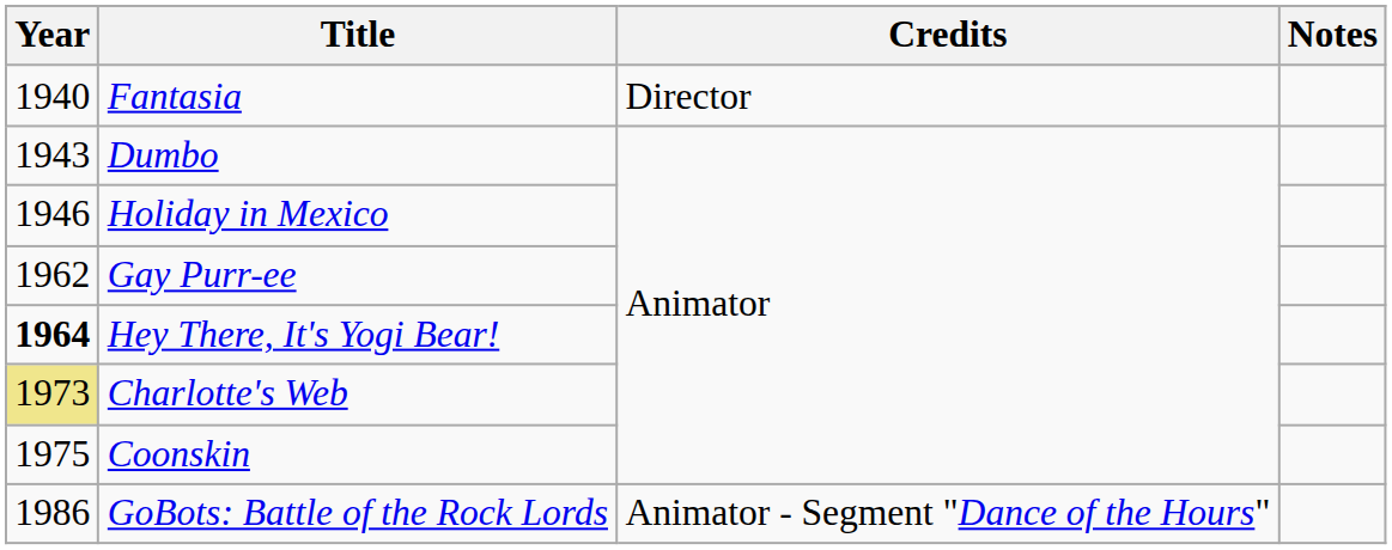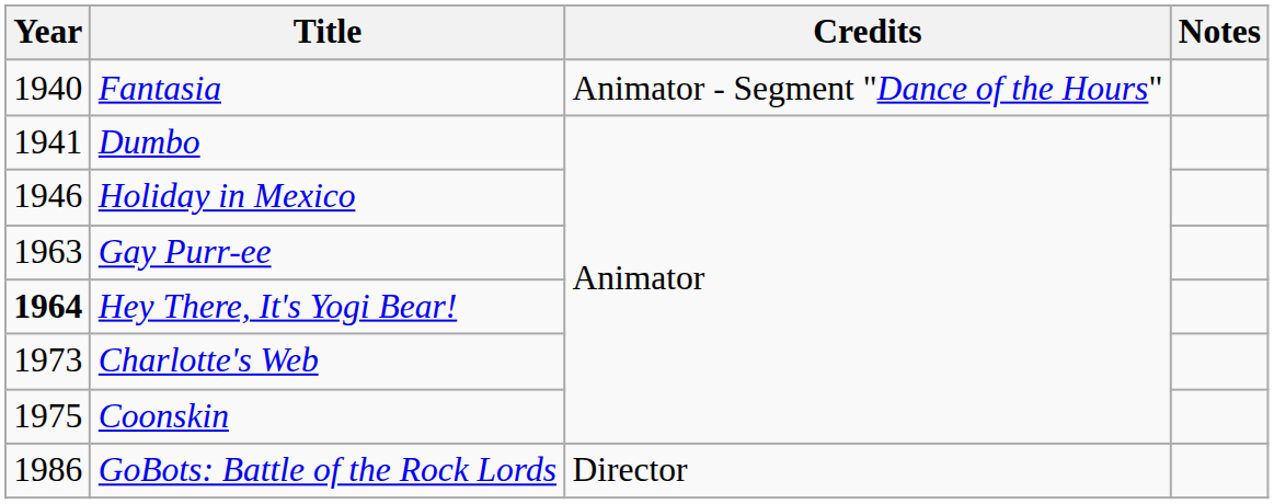 <table class="wikitable sortable">
 <tr>
 <th>Year</th>
 <th>Title</th>
 <th>Credits</th>
 <th>Notes</th>
 </tr>
 <tr>
 <td>1940</td>
 <td><em><a href='#'>Fantasia</a></em></td>
-<td>Director</td>
+<td>Animator - Segment "<em><a href='#'>Dance of the Hours</a></em>"</td>
 <td></td>
 </tr>
 <tr>
-<td>1943</td>
+<td>1941</td>
 <td><em><a href='#'>Dumbo</a></em></td>
 <td rowspan="6">Animator</td>
 <td></td>
 </tr>
 <tr>
 <td>1946</td>
 <td><em><a href='#'>Holiday in Mexico</a></em></td>
 <td></td>
 </tr>
 <tr>
-<td>1962</td>
+<td>1963</td>
 <td><em><a href='#'>Gay Purr-ee</a></em></td>
 <td></td>
 </tr>
 <tr>
 <td><strong>1964</strong></td>
 <td><em><a href='#'>Hey There, It's Yogi Bear!</a></em></td>
 <td></td>
 </tr>
 <tr>
-<td style="background: khaki;">1973</td>
+<td>1973</td>
 <td><em><a href='#'>Charlotte's Web</a></em></td>
 <td></td>
 </tr>
 <tr>
 <td>1975</td>
 <td><em><a href='#'>Coonskin</a></em></td>
 <td></td>
 </tr>
 <tr>
 <td>1986</td>
 <td><em><a href='#'>GoBots: Battle of the Rock Lords</a></em></td>
-<td>Animator - Segment "<em><a href='#'>Dance of the Hours</a></em>"</td>
+<td>Director</td>
 <td></td>
 </tr>
 </table>
